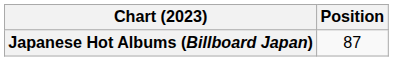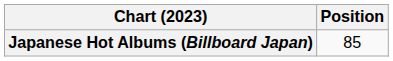 <table class="wikitable sortable plainrowheaders" style="text-align:center">
 <tr>
 <th scope="col">Chart (2023)</th>
 <th scope="col">Position</th>
 </tr>
 <tr>
 <th scope="row">Japanese Hot Albums (<em>Billboard Japan</em>)</th>
-<td>87</td>
+<td>85</td>
 </tr>
 </table>
